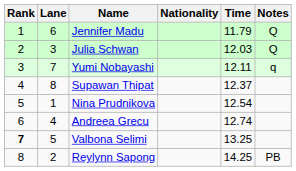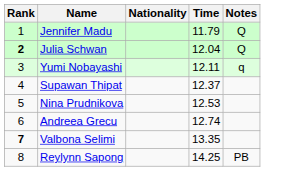 <table class="wikitable sortable" style="text-align:center">
 <tr>
 <th>Rank</th>
-<th>Lane</th>
 <th>Name</th>
 <th>Nationality</th>
 <th>Time</th>
 <th>Notes</th>
 </tr>
 <tr bgcolor=ccffcc>
 <td align=center>1</td>
-<td align=center>6</td>
 <td align=left><a href='#'>Jennifer Madu</a></td>
 <td align=left></td>
 <td>11.79</td>
 <td>Q</td>
 </tr>
 <tr bgcolor=ccffcc>
-<td align=center>2</td>
-<td align=center>3</td>
+<td align=center><strong>2</strong></td>
 <td align=left><a href='#'>Julia Schwan</a></td>
 <td align=left></td>
-<td>12.03</td>
+<td>12.04</td>
 <td>Q</td>
 </tr>
 <tr bgcolor=ddffdd>
 <td align=center>3</td>
-<td align=center>7</td>
 <td align=left><a href='#'>Yumi Nobayashi</a></td>
 <td align=left></td>
 <td>12.11</td>
 <td>q</td>
 </tr>
 <tr>
 <td align=center>4</td>
-<td align=center>8</td>
 <td align=left><a href='#'>Supawan Thipat</a></td>
 <td align=left></td>
 <td>12.37</td>
 <td></td>
 </tr>
 <tr>
 <td align=center>5</td>
-<td align=center>1</td>
 <td align=left><a href='#'>Nina Prudnikova</a></td>
 <td align=left></td>
-<td>12.54</td>
+<td>12.53</td>
 <td></td>
 </tr>
 <tr>
 <td align=center>6</td>
-<td align=center>4</td>
 <td align=left><a href='#'>Andreea Grecu</a></td>
 <td align=left></td>
 <td>12.74</td>
 <td></td>
 </tr>
 <tr>
 <td align=center><strong>7</strong></td>
-<td align=center>5</td>
 <td align=left><a href='#'>Valbona Selimi</a></td>
 <td align=left></td>
-<td>13.25</td>
+<td>13.35</td>
 <td></td>
 </tr>
 <tr>
 <td align=center>8</td>
-<td align=center>2</td>
 <td align=left><a href='#'>Reylynn Sapong</a></td>
 <td align=left></td>
 <td>14.25</td>
 <td>PB</td>
 </tr>
 </table>
